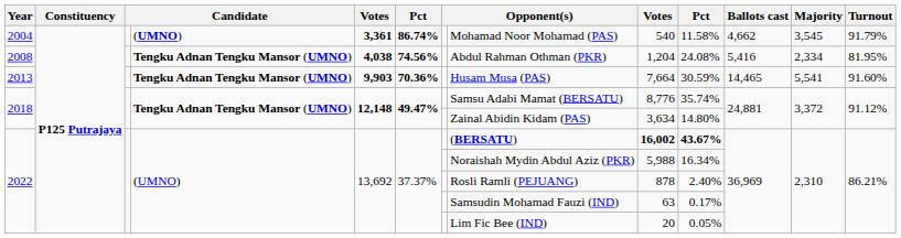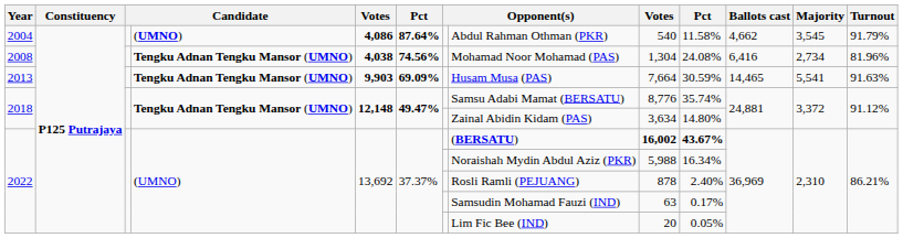 <table class="wikitable" style="margin:0.5em ; font-size:95%">
 <tr>
 <th>Year</th>
 <th>Constituency</th>
 <th colspan=2>Candidate</th>
 <th>Votes</th>
 <th>Pct</th>
 <th colspan=2>Opponent(s)</th>
 <th>Votes</th>
 <th>Pct</th>
 <th>Ballots cast</th>
 <th>Majority</th>
 <th>Turnout</th>
 </tr>
 <tr>
 <td><a href='#'>2004</a></td>
 <td rowspan=10><strong>P125 <a href='#'>Putrajaya</a></strong></td>
 <td></td>
 <td> (<a href='#'><strong>UMNO</strong></a>)</td>
-<td align="right"><strong>3,361</strong></td>
-<td><strong>86.74%</strong></td>
+<td align="right"><strong>4,086</strong></td>
+<td><strong>87.64%</strong></td>
 <td></td>
-<td>Mohamad Noor Mohamad (<a href='#'>PAS</a>)</td>
+<td>Abdul Rahman Othman (<a href='#'>PKR</a>)</td>
 <td align="right">540</td>
 <td>11.58%</td>
 <td>4,662</td>
 <td>3,545</td>
 <td>91.79%</td>
 </tr>
 <tr>
 <td><a href='#'>2008</a></td>
 <td></td>
 <td><strong>Tengku Adnan Tengku Mansor</strong> (<a href='#'><strong>UMNO</strong></a>)</td>
 <td align="right"><strong>4,038</strong></td>
 <td><strong>74.56%</strong></td>
 <td></td>
-<td>Abdul Rahman Othman (<a href='#'>PKR</a>)</td>
-<td align="right">1,204</td>
+<td>Mohamad Noor Mohamad (<a href='#'>PAS</a>)</td>
+<td align="right">1,304</td>
 <td>24.08%</td>
-<td>5,416</td>
-<td>2,334</td>
-<td>81.95%</td>
+<td>6,416</td>
+<td>2,734</td>
+<td>81.96%</td>
 </tr>
 <tr>
 <td><a href='#'>2013</a></td>
 <td></td>
 <td><strong>Tengku Adnan Tengku Mansor</strong> (<a href='#'><strong>UMNO</strong></a>)</td>
 <td align="right"><strong>9,903</strong></td>
-<td><strong>70.36%</strong></td>
+<td><strong>69.09%</strong></td>
 <td></td>
 <td><a href='#'>Husam Musa</a> (<a href='#'>PAS</a>)</td>
 <td align="right">7,664</td>
 <td>30.59%</td>
 <td>14,465</td>
 <td>5,541</td>
-<td>91.60%</td>
+<td>91.63%</td>
 </tr>
 <tr>
 <td rowspan=2><a href='#'>2018</a></td>
 <td rowspan=2 ></td>
 <td rowspan=2><strong>Tengku Adnan Tengku Mansor</strong> (<a href='#'><strong>UMNO</strong></a>)</td>
 <td rowspan=2 align="right"><strong>12,148</strong></td>
 <td rowspan=2><strong>49.47%</strong></td>
 <td></td>
 <td>Samsu Adabi Mamat (<a href='#'>BERSATU</a>)</td>
 <td align="right">8,776</td>
 <td>35.74%</td>
 <td rowspan=2>24,881</td>
 <td rowspan=2>3,372</td>
 <td rowspan=2>91.12%</td>
 </tr>
 <tr>
 <td></td>
 <td>Zainal Abidin Kidam (<a href='#'>PAS</a>)</td>
 <td align="right">3,634</td>
 <td>14.80%</td>
 </tr>
 <tr>
 <td rowspan=5><a href='#'>2022</a></td>
 <td rowspan=5 ></td>
 <td rowspan=5> (<a href='#'>UMNO</a>)</td>
 <td rowspan=5 align="right">13,692</td>
 <td rowspan=5>37.37%</td>
 <td bgcolor=></td>
 <td> (<a href='#'><strong>BERSATU</strong></a>)</td>
 <td align="right"><strong>16,002</strong></td>
 <td><strong>43.67%</strong></td>
 <td rowspan=5>36,969</td>
 <td rowspan=5>2,310</td>
 <td rowspan=5>86.21%</td>
 </tr>
 <tr>
 <td></td>
 <td>Noraishah Mydin Abdul Aziz (<a href='#'>PKR</a>)</td>
 <td align="right">5,988</td>
 <td>16.34%</td>
 </tr>
 <tr>
 <td bgcolor=></td>
 <td>Rosli Ramli (<a href='#'>PEJUANG</a>)</td>
 <td align="right">878</td>
 <td align=right>2.40%</td>
 </tr>
 <tr>
 <td></td>
 <td>Samsudin Mohamad Fauzi (<a href='#'>IND</a>)</td>
 <td align="right">63</td>
 <td align=right>0.17%</td>
 </tr>
 <tr>
 <td></td>
 <td>Lim Fic Bee (<a href='#'>IND</a>)</td>
 <td align="right">20</td>
 <td align=right>0.05%</td>
 </tr>
 </table>
